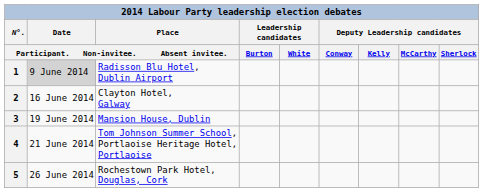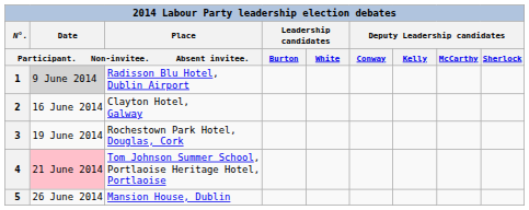 <table class="wikitable" style="font-size:90%">
 <tr>
 <th style="background:#B0C4DE" colspan="16">2014 Labour Party leadership election debates</th>
 </tr>
 <tr>
 <th style="white-space:nowrap;"> <small><strong><em>N°.</em></strong></small></th>
 <th><small>Date </small></th>
 <th><small>Place</small></th>
 <th scope="col" colspan="2"><small>Leadership candidates</small></th>
 <th scope="col" colspan="4"><small>Deputy Leadership candidates</small></th>
 </tr>
 <tr>
 <th colspan="3"> <small>Participant.   </small>  <small>Non-invitee.   </small>   <small>Absent invitee. </small></th>
 <th scope="col" style="width:4em;"><small><a href='#'>Burton</a></small></th>
 <th scope="col" style="width:4em;"><small><a href='#'>White</a></small></th>
 <th scope="col" style="width:4em;"><small><a href='#'>Conway</a></small></th>
 <th scope="col" style="width:4em;"><small><a href='#'>Kelly</a></small></th>
 <th scope="col" style="width:4em;"><small><a href='#'>McCarthy</a></small></th>
 <th scope="col" style="width:4em;"><small><a href='#'>Sherlock</a></small></th>
 </tr>
 <tr>
 <th>1</th>
 <td style="background: lightgrey; white-space:nowrap;">9 June 2014</td>
 <td style="white-space:nowrap;"><a href='#'>Radisson Blu Hotel</a>,<br><a href='#'>Dublin Airport</a></td>
 <td></td>
 <td></td>
 <td></td>
 <td></td>
 <td></td>
 <td></td>
 </tr>
 <tr>
 <th>2</th>
 <td style="white-space:nowrap;">16 June 2014</td>
 <td style="white-space:nowrap;">Clayton Hotel,<br><a href='#'>Galway</a></td>
 <td></td>
 <td></td>
 <td></td>
 <td></td>
 <td></td>
 <td></td>
 </tr>
 <tr>
 <th>3</th>
 <td style="white-space:nowrap;">19 June 2014</td>
-<td style="white-space:nowrap;"><a href='#'>Mansion House, Dublin</a></td>
+<td style="white-space:nowrap;">Rochestown Park Hotel,<br><a href='#'>Douglas, Cork</a></td>
 <td></td>
 <td></td>
 <td></td>
 <td></td>
 <td></td>
 <td></td>
 </tr>
 <tr>
 <th>4</th>
-<td style="white-space:nowrap;">21 June 2014</td>
+<td style="background: pink; white-space:nowrap;">21 June 2014</td>
 <td style="white-space:nowrap;"><a href='#'>Tom Johnson Summer School</a>,<br>Portlaoise Heritage Hotel,<br><a href='#'>Portlaoise</a></td>
 <td></td>
 <td></td>
 <td></td>
 <td></td>
 <td></td>
 <td></td>
 </tr>
 <tr>
 <th>5</th>
 <td style="white-space:nowrap;">26 June 2014</td>
-<td style="white-space:nowrap;">Rochestown Park Hotel,<br><a href='#'>Douglas, Cork</a></td>
+<td style="white-space:nowrap;"><a href='#'>Mansion House, Dublin</a></td>
 <td></td>
 <td></td>
 <td></td>
 <td></td>
 <td></td>
 <td></td>
 </tr>
 </table>
